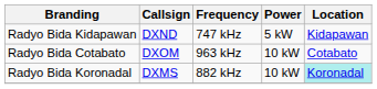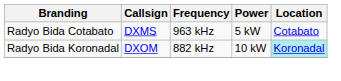 <table class="wikitable">
 <tr>
 <th>Branding</th>
 <th>Callsign</th>
 <th>Frequency</th>
 <th>Power</th>
 <th>Location</th>
 </tr>
 <tr>
-<td>Radyo Bida Kidapawan</td>
-<td><a href='#'>DXND</a></td>
-<td>747 kHz</td>
+<td>Radyo Bida Cotabato</td>
+<td><a href='#'>DXMS</a></td>
+<td>963 kHz</td>
 <td>5 kW</td>
-<td><a href='#'>Kidapawan</a></td>
-</tr>
-<tr>
-<td>Radyo Bida Cotabato</td>
-<td><a href='#'>DXOM</a></td>
-<td>963 kHz</td>
-<td>10 kW</td>
 <td><a href='#'>Cotabato</a></td>
 </tr>
 <tr>
 <td>Radyo Bida Koronadal</td>
-<td><a href='#'>DXMS</a></td>
+<td><a href='#'>DXOM</a></td>
 <td>882 kHz</td>
 <td>10 kW</td>
 <td style="background: paleturquoise;"><a href='#'>Koronadal</a></td>
 </tr>
 <tr>
 </tr>
 </table>
